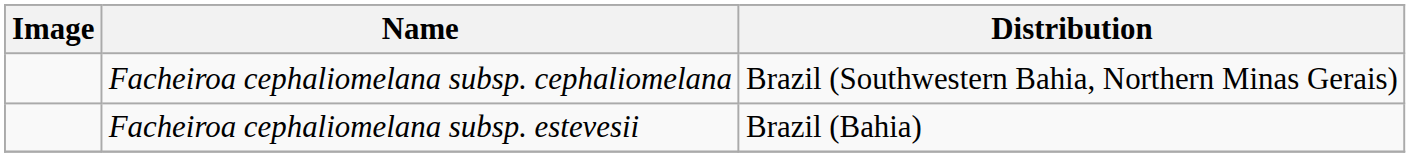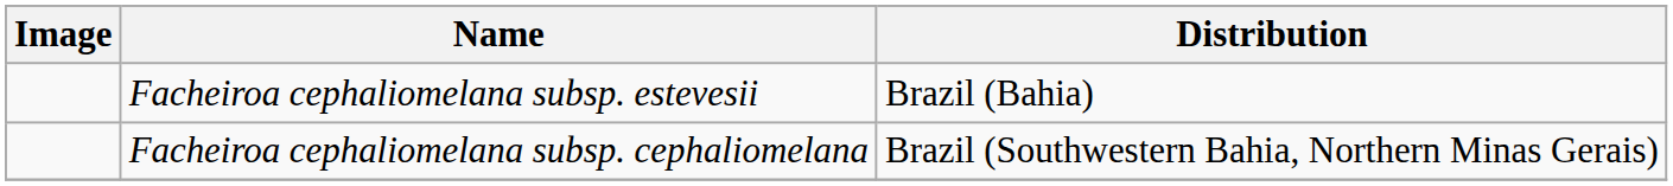 <table class="wikitable">
 <tr>
 <th>Image</th>
 <th>Name</th>
 <th>Distribution</th>
 </tr>
 <tr>
 <td></td>
+<td><em>Facheiroa cephaliomelana subsp. estevesii</em> </td>
+<td>Brazil (Bahia)</td>
+</tr>
+<tr>
+<td></td>
 <td><em>Facheiroa cephaliomelana subsp. cephaliomelana</em></td>
 <td>Brazil (Southwestern Bahia, Northern Minas Gerais)</td>
 </tr>
 <tr>
-<td></td>
-<td><em>Facheiroa cephaliomelana subsp. estevesii</em> </td>
-<td>Brazil (Bahia)</td>
-</tr>
-<tr>
 </tr>
 </table>
